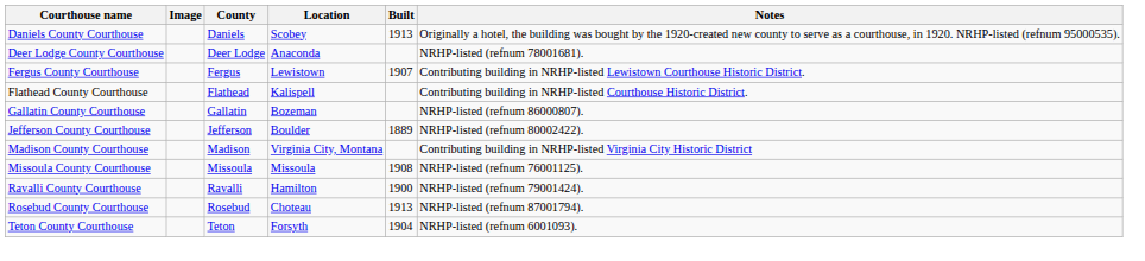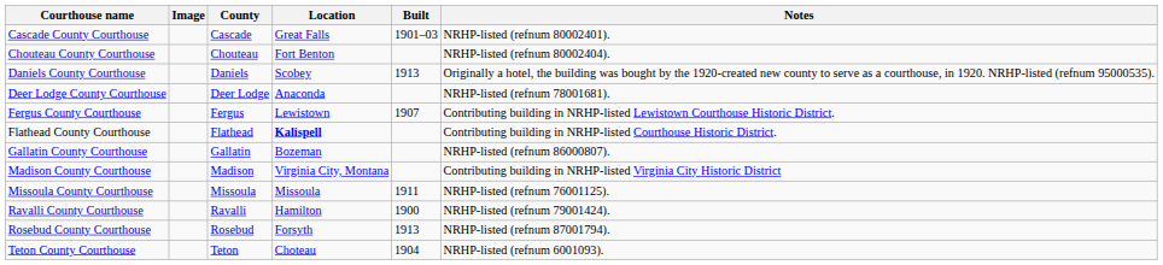 <table class="wikitable sortable sticky-header sort-under">
 <tr>
 <th>Courthouse name</th>
 <th>Image</th>
 <th>County</th>
 <th>Location</th>
 <th>Built</th>
 <th>Notes</th>
+</tr>
+<tr>
+<td><a href='#'>Cascade County Courthouse</a></td>
+<td></td>
+<td><a href='#'>Cascade</a></td>
+<td><a href='#'>Great Falls</a><br><small></small></td>
+<td>1901–03</td>
+<td>NRHP-listed (refnum 80002401).</td>
+</tr>
+<tr>
+<td><a href='#'>Chouteau County Courthouse</a></td>
+<td></td>
+<td><a href='#'>Chouteau</a></td>
+<td><a href='#'>Fort Benton</a><br><small></small></td>
+<td></td>
+<td>NRHP-listed (refnum 80002404).</td>
 </tr>
 <tr>
 <td><a href='#'>Daniels County Courthouse</a></td>
 <td></td>
 <td><a href='#'>Daniels</a></td>
 <td><a href='#'>Scobey</a><br><small></small></td>
 <td>1913</td>
 <td>Originally a hotel, the building was bought by the 1920-created new county to serve as a courthouse, in 1920. NRHP-listed (refnum 95000535).</td>
 </tr>
 <tr>
 <td><a href='#'>Deer Lodge County Courthouse</a></td>
 <td></td>
 <td><a href='#'>Deer Lodge</a></td>
 <td><a href='#'>Anaconda</a></td>
 <td></td>
 <td>NRHP-listed (refnum 78001681).</td>
 </tr>
 <tr>
 <td><a href='#'>Fergus County Courthouse</a></td>
 <td></td>
 <td><a href='#'>Fergus</a></td>
 <td><a href='#'>Lewistown</a></td>
 <td>1907</td>
 <td>Contributing building in NRHP-listed <a href='#'>Lewistown Courthouse Historic District</a>.</td>
 </tr>
 <tr>
 <td>Flathead County Courthouse</td>
 <td></td>
 <td><a href='#'>Flathead</a></td>
-<td><a href='#'>Kalispell</a></td>
+<td><strong><a href='#'>Kalispell</a></strong></td>
 <td></td>
 <td>Contributing building in NRHP-listed <a href='#'>Courthouse Historic District</a>.</td>
 </tr>
 <tr>
 <td><a href='#'>Gallatin County Courthouse</a></td>
 <td></td>
 <td><a href='#'>Gallatin</a></td>
 <td><a href='#'>Bozeman</a></td>
 <td></td>
 <td>NRHP-listed (refnum 86000807).</td>
-</tr>
-<tr>
-<td><a href='#'>Jefferson County Courthouse</a></td>
-<td></td>
-<td><a href='#'>Jefferson</a></td>
-<td><a href='#'>Boulder</a></td>
-<td>1889</td>
-<td>NRHP-listed (refnum 80002422).</td>
 </tr>
 <tr>
 <td><a href='#'>Madison County Courthouse</a></td>
 <td></td>
 <td><a href='#'>Madison</a></td>
 <td><a href='#'>Virginia City, Montana</a></td>
 <td></td>
 <td>Contributing building in NRHP-listed <a href='#'>Virginia City Historic District</a></td>
 </tr>
 <tr>
 <td><a href='#'>Missoula County Courthouse</a></td>
 <td></td>
 <td><a href='#'>Missoula</a></td>
 <td><a href='#'>Missoula</a></td>
-<td>1908</td>
+<td>1911</td>
 <td>NRHP-listed (refnum 76001125).</td>
 </tr>
 <tr>
 <td><a href='#'>Ravalli County Courthouse</a></td>
 <td></td>
 <td><a href='#'>Ravalli</a></td>
 <td><a href='#'>Hamilton</a></td>
 <td>1900</td>
 <td>NRHP-listed (refnum 79001424).</td>
 </tr>
 <tr>
 <td><a href='#'>Rosebud County Courthouse</a></td>
 <td></td>
 <td><a href='#'>Rosebud</a></td>
-<td><a href='#'>Choteau</a></td>
+<td><a href='#'>Forsyth</a></td>
 <td>1913</td>
 <td>NRHP-listed (refnum 87001794).</td>
 </tr>
 <tr>
 <td><a href='#'>Teton County Courthouse</a></td>
 <td></td>
 <td><a href='#'>Teton</a></td>
-<td><a href='#'>Forsyth</a></td>
+<td><a href='#'>Choteau</a></td>
 <td>1904</td>
 <td>NRHP-listed (refnum 6001093).</td>
 </tr>
 </table>
